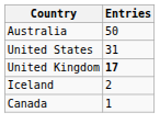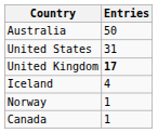 <table class="wikitable sortable">
 <tr>
 <th>Country</th>
 <th>Entries</th>
 </tr>
 <tr>
 <td>Australia</td>
 <td>50</td>
 </tr>
 <tr>
 <td>United States</td>
 <td>31</td>
 </tr>
 <tr>
 <td>United Kingdom</td>
 <td><strong>17</strong></td>
 </tr>
 <tr>
 <td>Iceland</td>
-<td>2</td>
+<td>4</td>
+</tr>
+<tr>
+<td>Norway</td>
+<td>1</td>
 </tr>
 <tr>
 <td>Canada</td>
 <td>1</td>
 </tr>
 </table>
